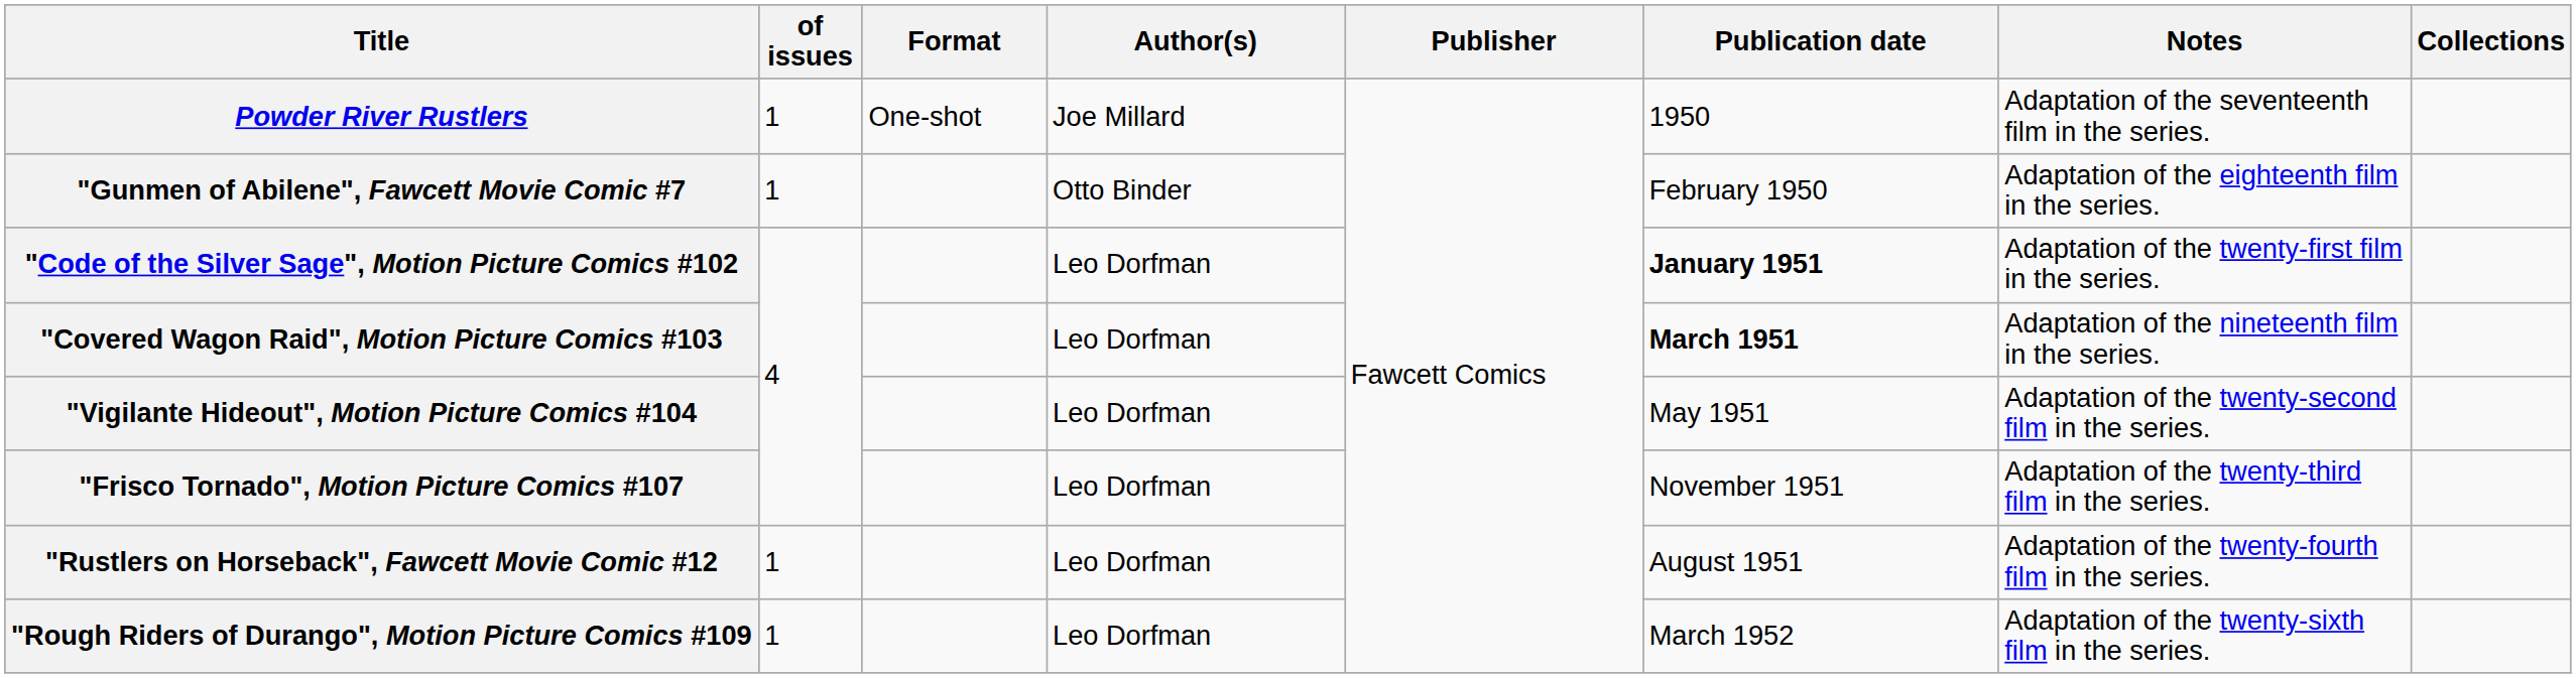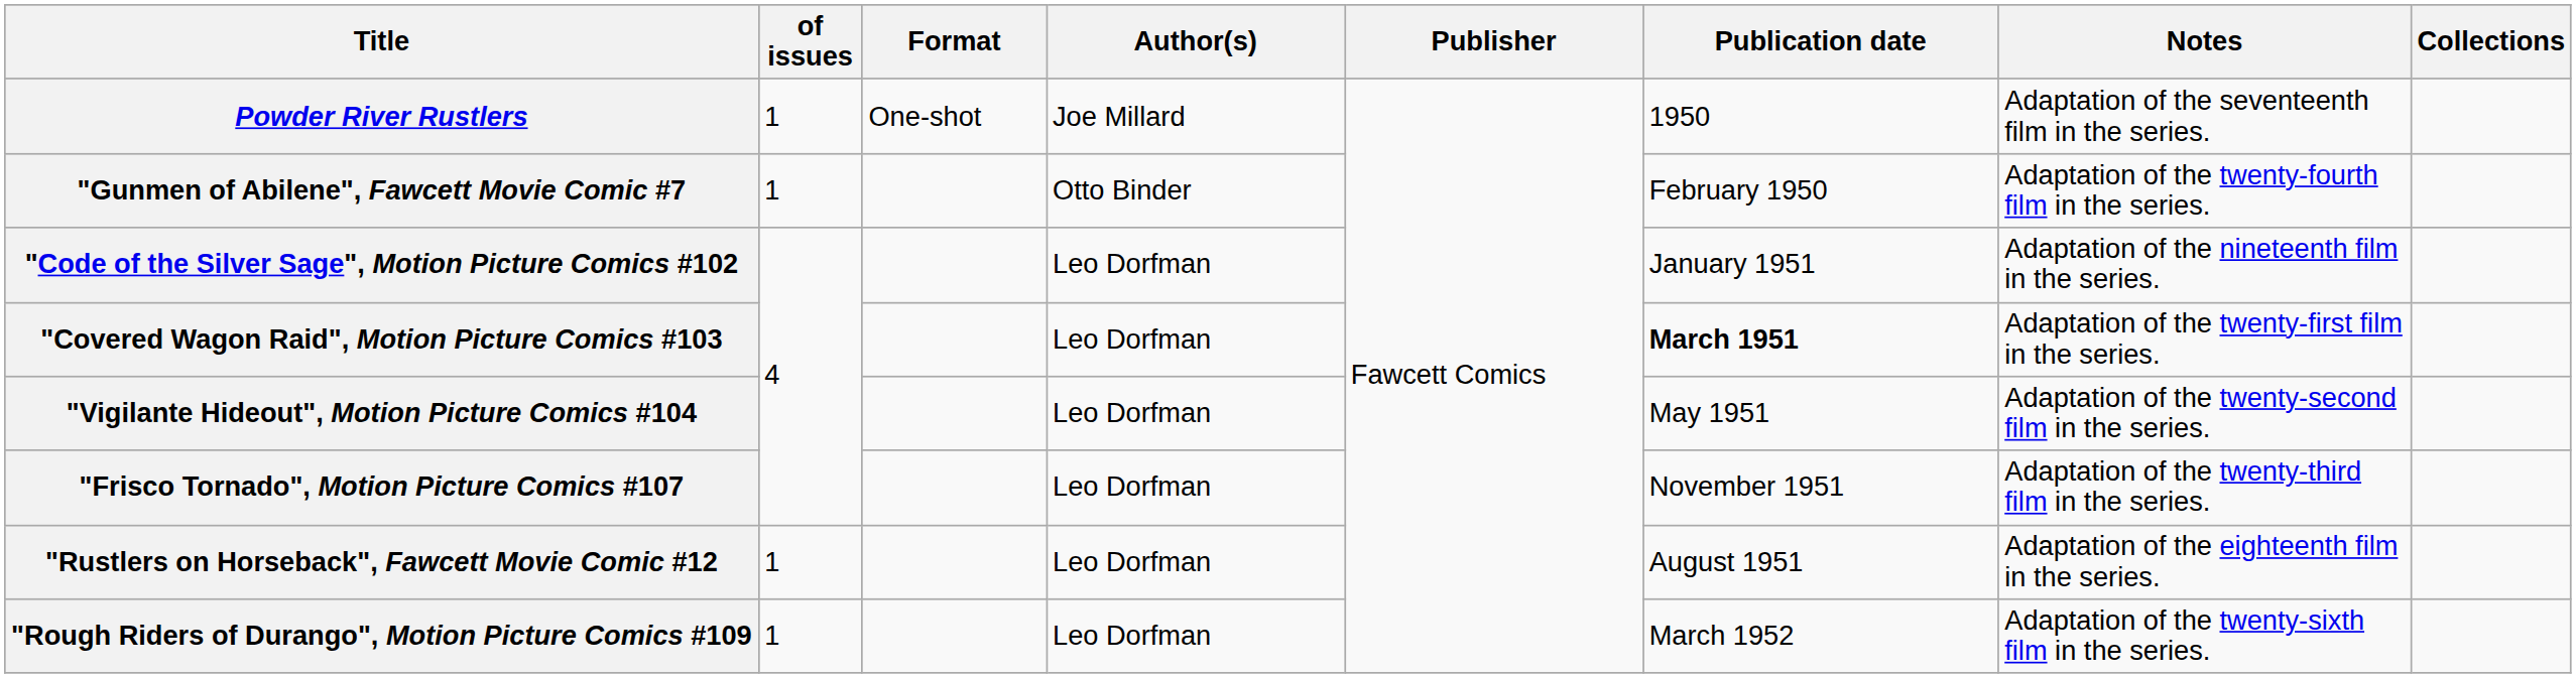 <table class="wikitable">
 <tr>
 <th>Title</th>
 <th style="width:40pt"> of issues</th>
 <th style="width:75pt">Format</th>
 <th style="width:125pt">Author(s)</th>
 <th style="width:125pt">Publisher</th>
 <th style="width:150pt">Publication date</th>
 <th style="width:175pt">Notes</th>
 <th>Collections</th>
 </tr>
 <tr>
 <th><em><a href='#'>Powder River Rustlers</a></em></th>
 <td>1</td>
 <td>One-shot</td>
 <td>Joe Millard</td>
 <td rowspan="8">Fawcett Comics</td>
 <td>1950</td>
 <td>Adaptation of the seventeenth film in the series.</td>
 <td></td>
 </tr>
 <tr>
 <th>"Gunmen of Abilene", <em>Fawcett Movie Comic</em> #7</th>
 <td>1</td>
 <td></td>
 <td>Otto Binder</td>
 <td>February 1950</td>
-<td>Adaptation of the <a href='#'>eighteenth film</a> in the series.</td>
+<td>Adaptation of the <a href='#'>twenty-fourth film</a> in the series.</td>
 <td></td>
 </tr>
 <tr>
 <th>"<a href='#'>Code of the Silver Sage</a>", <em>Motion Picture Comics</em> #102</th>
 <td rowspan="4">4</td>
 <td></td>
 <td>Leo Dorfman</td>
-<td><strong>January 1951</strong></td>
-<td>Adaptation of the <a href='#'>twenty-first film</a> in the series.</td>
+<td>January 1951</td>
+<td>Adaptation of the <a href='#'>nineteenth film</a> in the series.</td>
 <td></td>
 </tr>
 <tr>
 <th>"Covered Wagon Raid", <em>Motion Picture Comics</em> #103</th>
 <td></td>
 <td>Leo Dorfman</td>
 <td><strong>March 1951</strong></td>
-<td>Adaptation of the <a href='#'>nineteenth film</a> in the series.</td>
+<td>Adaptation of the <a href='#'>twenty-first film</a> in the series.</td>
 <td></td>
 </tr>
 <tr>
 <th>"Vigilante Hideout", <em>Motion Picture Comics</em> #104</th>
 <td></td>
 <td>Leo Dorfman</td>
 <td>May 1951</td>
 <td>Adaptation of the <a href='#'>twenty-second film</a> in the series.</td>
 <td></td>
 </tr>
 <tr>
 <th>"Frisco Tornado", <em>Motion Picture Comics</em> #107</th>
 <td></td>
 <td>Leo Dorfman</td>
 <td>November 1951</td>
 <td>Adaptation of the <a href='#'>twenty-third film</a> in the series.</td>
 <td></td>
 </tr>
 <tr>
 <th>"Rustlers on Horseback", <em>Fawcett Movie Comic</em> #12</th>
 <td>1</td>
 <td></td>
 <td>Leo Dorfman</td>
 <td>August 1951</td>
-<td>Adaptation of the <a href='#'>twenty-fourth film</a> in the series.</td>
+<td>Adaptation of the <a href='#'>eighteenth film</a> in the series.</td>
 <td></td>
 </tr>
 <tr>
 <th>"Rough Riders of Durango", <em>Motion Picture Comics</em> #109</th>
 <td>1</td>
 <td></td>
 <td>Leo Dorfman</td>
 <td>March 1952</td>
 <td>Adaptation of the <a href='#'>twenty-sixth film</a> in the series.</td>
 <td></td>
 </tr>
 </table>
